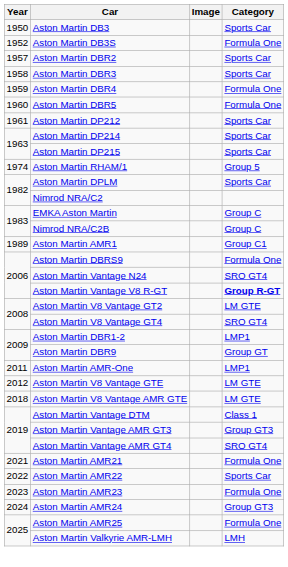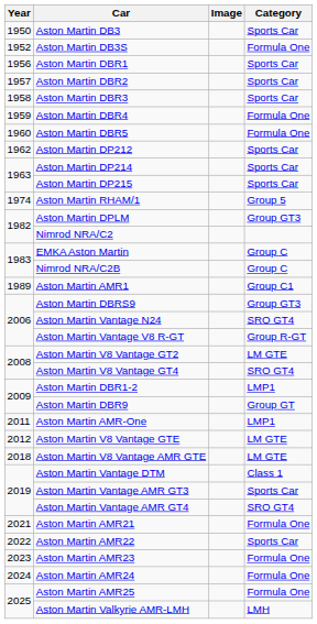 <table class="wikitable">
 <tr>
 <th>Year</th>
 <th>Car</th>
 <th>Image</th>
 <th>Category</th>
 </tr>
 <tr>
 <td>1950</td>
 <td><a href='#'>Aston Martin DB3</a></td>
 <td></td>
 <td><a href='#'>Sports Car</a></td>
 </tr>
 <tr>
 <td>1952</td>
 <td><a href='#'>Aston Martin DB3S</a></td>
 <td></td>
 <td><a href='#'>Formula One</a></td>
+</tr>
+<tr>
+<td>1956</td>
+<td><a href='#'>Aston Martin DBR1</a></td>
+<td></td>
+<td><a href='#'>Sports Car</a></td>
 </tr>
 <tr>
 <td>1957</td>
 <td><a href='#'>Aston Martin DBR2</a></td>
 <td></td>
 <td><a href='#'>Sports Car</a></td>
 </tr>
 <tr>
 <td>1958</td>
 <td><a href='#'>Aston Martin DBR3</a></td>
 <td></td>
 <td><a href='#'>Sports Car</a></td>
 </tr>
 <tr>
 <td>1959</td>
 <td><a href='#'>Aston Martin DBR4</a></td>
 <td></td>
 <td><a href='#'>Formula One</a></td>
 </tr>
 <tr>
 <td>1960</td>
 <td><a href='#'>Aston Martin DBR5</a></td>
 <td></td>
 <td><a href='#'>Formula One</a></td>
 </tr>
 <tr>
-<td>1961</td>
+<td>1962</td>
 <td><a href='#'>Aston Martin DP212</a></td>
 <td></td>
 <td><a href='#'>Sports Car</a></td>
 </tr>
 <tr>
 <td rowspan="2">1963</td>
 <td><a href='#'>Aston Martin DP214</a></td>
 <td></td>
 <td><a href='#'>Sports Car</a></td>
 </tr>
 <tr>
 <td><a href='#'>Aston Martin DP215</a></td>
 <td></td>
 <td><a href='#'>Sports Car</a></td>
 </tr>
 <tr>
 <td>1974</td>
 <td><a href='#'>Aston Martin RHAM/1</a></td>
 <td></td>
 <td><a href='#'>Group 5</a></td>
 </tr>
 <tr>
 <td rowspan="2">1982</td>
 <td><a href='#'>Aston Martin DPLM</a></td>
 <td></td>
-<td><a href='#'>Sports Car</a></td>
+<td><a href='#'>Group GT3</a></td>
 </tr>
 <tr>
 <td><a href='#'>Nimrod NRA/C2</a></td>
 <td></td>
 <td></td>
 </tr>
 <tr>
 <td rowspan="2">1983</td>
 <td><a href='#'>EMKA Aston Martin</a></td>
 <td></td>
 <td><a href='#'>Group C</a></td>
 </tr>
 <tr>
 <td><a href='#'>Nimrod NRA/C2B</a></td>
 <td></td>
 <td><a href='#'>Group C</a></td>
 </tr>
 <tr>
 <td>1989</td>
 <td><a href='#'>Aston Martin AMR1</a></td>
 <td></td>
 <td><a href='#'>Group C1</a></td>
 </tr>
 <tr>
 <td rowspan="3">2006</td>
 <td><a href='#'>Aston Martin DBRS9</a></td>
 <td></td>
-<td><a href='#'>Formula One</a></td>
+<td><a href='#'>Group GT3</a></td>
 </tr>
 <tr>
 <td><a href='#'>Aston Martin Vantage N24</a></td>
 <td></td>
 <td><a href='#'>SRO GT4</a></td>
 </tr>
 <tr>
 <td><a href='#'>Aston Martin Vantage V8 R-GT</a></td>
 <td></td>
-<td><strong><a href='#'>Group R-GT</a></strong></td>
+<td><a href='#'>Group R-GT</a></td>
 </tr>
 <tr>
 <td rowspan="2">2008</td>
 <td><a href='#'>Aston Martin V8 Vantage GT2</a></td>
 <td></td>
 <td><a href='#'>LM GTE</a></td>
 </tr>
 <tr>
 <td><a href='#'>Aston Martin V8 Vantage GT4</a></td>
 <td></td>
 <td><a href='#'>SRO GT4</a></td>
 </tr>
 <tr>
 <td rowspan="2">2009</td>
 <td><a href='#'>Aston Martin DBR1-2</a></td>
 <td></td>
 <td><a href='#'>LMP1</a></td>
 </tr>
 <tr>
 <td><a href='#'>Aston Martin DBR9</a></td>
 <td></td>
 <td><a href='#'>Group GT</a></td>
 </tr>
 <tr>
 <td>2011</td>
 <td><a href='#'>Aston Martin AMR-One</a></td>
 <td></td>
 <td><a href='#'>LMP1</a></td>
 </tr>
 <tr>
 <td>2012</td>
 <td><a href='#'>Aston Martin V8 Vantage GTE</a></td>
 <td></td>
 <td><a href='#'>LM GTE</a></td>
 </tr>
 <tr>
 <td>2018</td>
 <td><a href='#'>Aston Martin V8 Vantage AMR GTE</a></td>
 <td></td>
 <td><a href='#'>LM GTE</a></td>
 </tr>
 <tr>
 <td rowspan="3">2019</td>
 <td><a href='#'>Aston Martin Vantage DTM</a></td>
 <td></td>
 <td><a href='#'>Class 1</a></td>
 </tr>
 <tr>
 <td><a href='#'>Aston Martin Vantage AMR GT3</a></td>
 <td></td>
-<td><a href='#'>Group GT3</a></td>
+<td><a href='#'>Sports Car</a></td>
 </tr>
 <tr>
 <td><a href='#'>Aston Martin Vantage AMR GT4</a></td>
 <td></td>
 <td><a href='#'>SRO GT4</a></td>
 </tr>
 <tr>
 <td>2021</td>
 <td><a href='#'>Aston Martin AMR21</a></td>
 <td></td>
 <td><a href='#'>Formula One</a></td>
 </tr>
 <tr>
 <td>2022</td>
 <td><a href='#'>Aston Martin AMR22</a></td>
 <td></td>
 <td><a href='#'>Sports Car</a></td>
 </tr>
 <tr>
 <td>2023</td>
 <td><a href='#'>Aston Martin AMR23</a></td>
 <td></td>
 <td><a href='#'>Formula One</a></td>
 </tr>
 <tr>
 <td>2024</td>
 <td><a href='#'>Aston Martin AMR24</a></td>
 <td></td>
-<td><a href='#'>Group GT3</a></td>
+<td><a href='#'>Formula One</a></td>
 </tr>
 <tr>
 <td rowspan="2">2025</td>
 <td><a href='#'>Aston Martin AMR25</a></td>
 <td></td>
 <td><a href='#'>Formula One</a></td>
 </tr>
 <tr>
 <td><a href='#'>Aston Martin Valkyrie AMR-LMH</a></td>
 <td></td>
 <td><a href='#'>LMH</a></td>
 </tr>
 </table>
